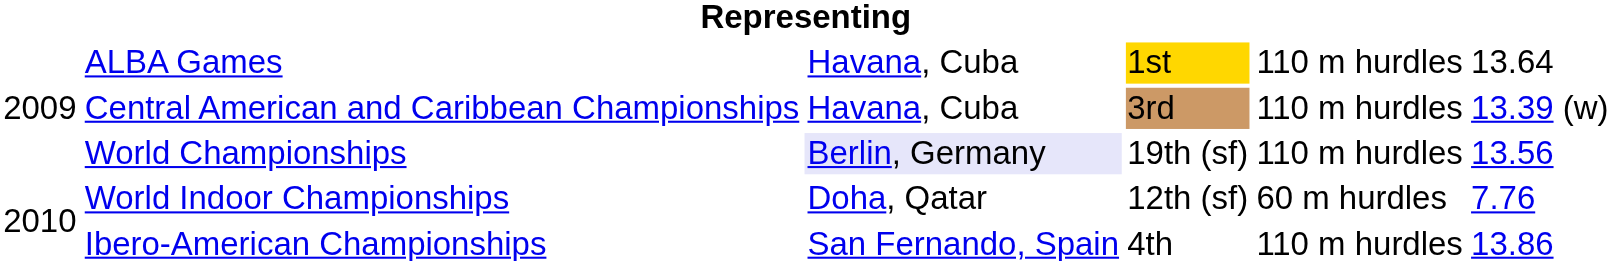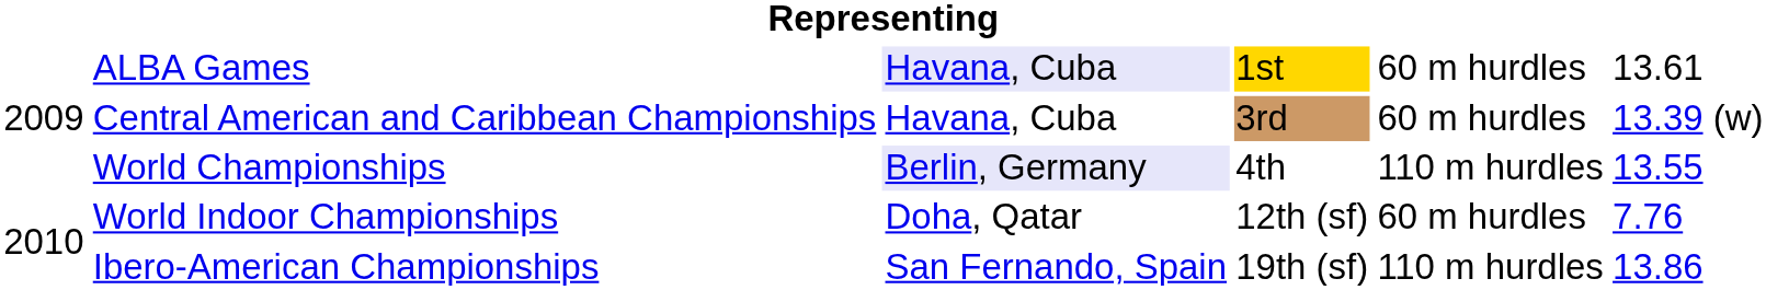 <table>
 <tr>
 <th colspan="6">Representing </th>
 </tr>
 <tr>
 <td rowspan=3>2009</td>
 <td><a href='#'>ALBA Games</a></td>
-<td><a href='#'>Havana</a>, Cuba</td>
+<td style="background: lavender;"><a href='#'>Havana</a>, Cuba</td>
 <td bgcolor=gold>1st</td>
-<td>110 m hurdles</td>
-<td>13.64</td>
+<td>60 m hurdles</td>
+<td>13.61</td>
 </tr>
 <tr>
 <td><a href='#'>Central American and Caribbean Championships</a></td>
 <td><a href='#'>Havana</a>, Cuba</td>
 <td bgcolor=cc9966>3rd</td>
-<td>110 m hurdles</td>
+<td>60 m hurdles</td>
 <td><a href='#'>13.39</a> (w)</td>
 </tr>
 <tr>
 <td><a href='#'>World Championships</a></td>
 <td style="background: lavender;"><a href='#'>Berlin</a>, Germany</td>
-<td>19th (sf)</td>
+<td>4th</td>
 <td>110 m hurdles</td>
-<td><a href='#'>13.56</a></td>
+<td><a href='#'>13.55</a></td>
 </tr>
 <tr>
 <td rowspan=2>2010</td>
 <td><a href='#'>World Indoor Championships</a></td>
 <td><a href='#'>Doha</a>, Qatar</td>
 <td>12th (sf)</td>
 <td>60 m hurdles</td>
 <td><a href='#'>7.76</a></td>
 </tr>
 <tr>
 <td><a href='#'>Ibero-American Championships</a></td>
 <td><a href='#'>San Fernando, Spain</a></td>
-<td>4th</td>
+<td>19th (sf)</td>
 <td>110 m hurdles</td>
 <td><a href='#'>13.86</a></td>
 </tr>
 </table>
